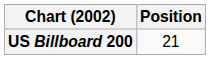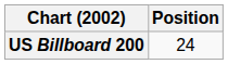 <table class="wikitable plainrowheaders" style="text-align:center">
 <tr>
 <th scope="col">Chart (2002)</th>
 <th scope="col">Position</th>
 </tr>
 <tr>
 <th scope="row">US <em>Billboard</em> 200</th>
-<td>21</td>
+<td>24</td>
 </tr>
 </table>
